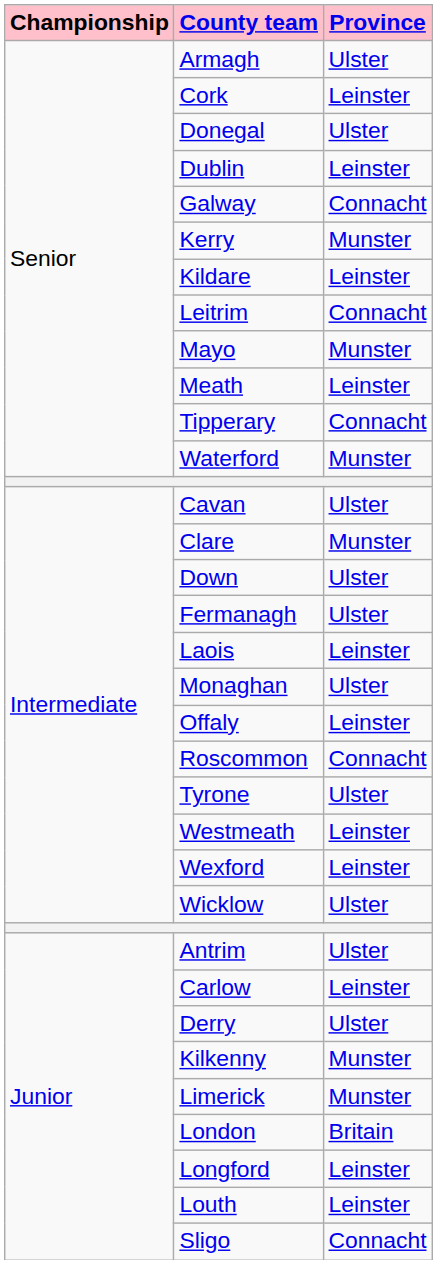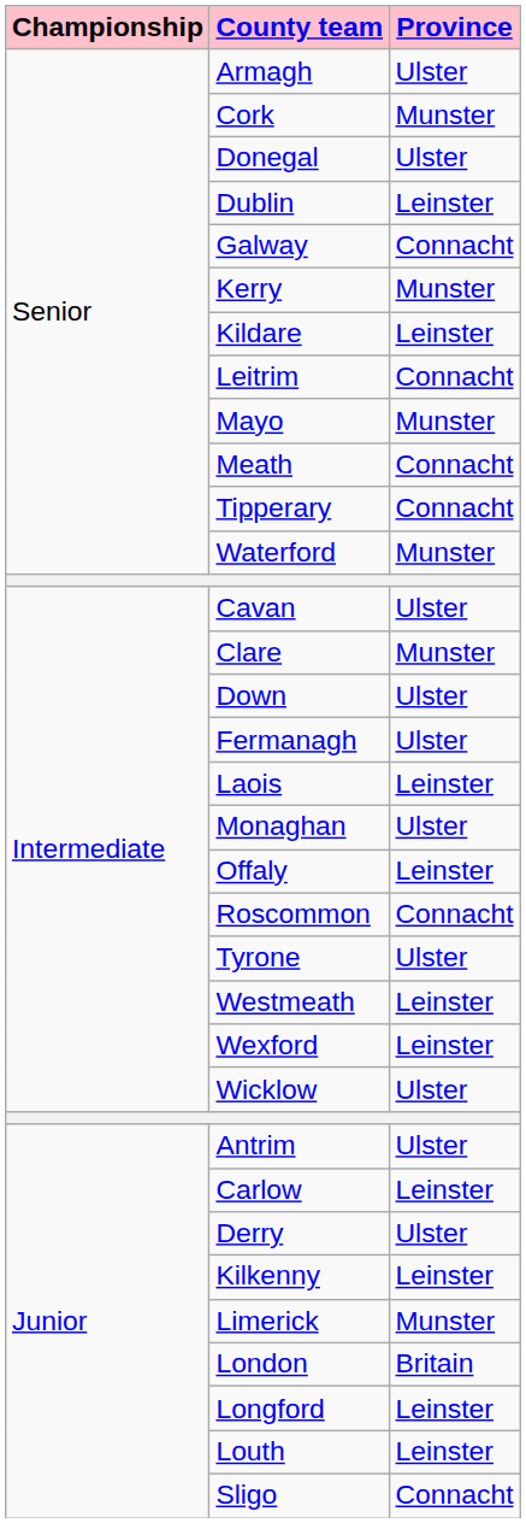 <table class="wikitable sortable">
 <tr>
 <th style="background:pink;">Championship</th>
 <th style="background:pink;"><a href='#'>County team</a></th>
 <th style="background:pink;"><a href='#'>Province</a></th>
 </tr>
 <tr>
 <td rowspan="12">Senior</td>
 <td> <a href='#'>Armagh</a></td>
 <td><a href='#'>Ulster</a></td>
 </tr>
 <tr>
 <td> <a href='#'>Cork</a></td>
-<td><a href='#'>Leinster</a></td>
+<td><a href='#'>Munster</a></td>
 </tr>
 <tr>
 <td> <a href='#'>Donegal</a></td>
 <td><a href='#'>Ulster</a></td>
 </tr>
 <tr>
 <td> <a href='#'>Dublin</a></td>
 <td><a href='#'>Leinster</a></td>
 </tr>
 <tr>
 <td> <a href='#'>Galway</a></td>
 <td><a href='#'>Connacht</a></td>
 </tr>
 <tr>
 <td> <a href='#'>Kerry</a></td>
 <td><a href='#'>Munster</a></td>
 </tr>
 <tr>
 <td> <a href='#'>Kildare</a></td>
 <td><a href='#'>Leinster</a></td>
 </tr>
 <tr>
 <td> <a href='#'>Leitrim</a></td>
 <td><a href='#'>Connacht</a></td>
 </tr>
 <tr>
 <td> <a href='#'>Mayo</a></td>
 <td><a href='#'>Munster</a></td>
 </tr>
 <tr>
 <td> <a href='#'>Meath</a></td>
-<td><a href='#'>Leinster</a></td>
+<td><a href='#'>Connacht</a></td>
 </tr>
 <tr>
 <td> <a href='#'>Tipperary</a></td>
 <td><a href='#'>Connacht</a></td>
 </tr>
 <tr>
 <td> <a href='#'>Waterford</a></td>
 <td><a href='#'>Munster</a></td>
 </tr>
 <tr>
 <th colspan="3"></th>
 </tr>
 <tr>
 <td rowspan="12"><a href='#'>Intermediate</a></td>
 <td> <a href='#'>Cavan</a></td>
 <td><a href='#'>Ulster</a></td>
 </tr>
 <tr>
 <td> <a href='#'>Clare</a></td>
 <td><a href='#'>Munster</a></td>
 </tr>
 <tr>
 <td> <a href='#'>Down</a></td>
 <td><a href='#'>Ulster</a></td>
 </tr>
 <tr>
 <td> <a href='#'>Fermanagh</a></td>
 <td><a href='#'>Ulster</a></td>
 </tr>
 <tr>
 <td> <a href='#'>Laois</a></td>
 <td><a href='#'>Leinster</a></td>
 </tr>
 <tr>
 <td> <a href='#'>Monaghan</a></td>
 <td><a href='#'>Ulster</a></td>
 </tr>
 <tr>
 <td> <a href='#'>Offaly</a></td>
 <td><a href='#'>Leinster</a></td>
 </tr>
 <tr>
 <td> <a href='#'>Roscommon</a></td>
 <td><a href='#'>Connacht</a></td>
 </tr>
 <tr>
 <td> <a href='#'>Tyrone</a></td>
 <td><a href='#'>Ulster</a></td>
 </tr>
 <tr>
 <td> <a href='#'>Westmeath</a></td>
 <td><a href='#'>Leinster</a></td>
 </tr>
 <tr>
 <td> <a href='#'>Wexford</a></td>
 <td><a href='#'>Leinster</a></td>
 </tr>
 <tr>
 <td> <a href='#'>Wicklow</a></td>
 <td><a href='#'>Ulster</a></td>
 </tr>
 <tr>
 <th colspan="3"></th>
 </tr>
 <tr>
 <td rowspan="9"><a href='#'>Junior</a></td>
 <td> <a href='#'>Antrim</a></td>
 <td><a href='#'>Ulster</a></td>
 </tr>
 <tr>
 <td> <a href='#'>Carlow</a></td>
 <td><a href='#'>Leinster</a></td>
 </tr>
 <tr>
 <td> <a href='#'>Derry</a></td>
 <td><a href='#'>Ulster</a></td>
 </tr>
 <tr>
 <td> <a href='#'>Kilkenny</a></td>
-<td><a href='#'>Munster</a></td>
+<td><a href='#'>Leinster</a></td>
 </tr>
 <tr>
 <td> <a href='#'>Limerick</a></td>
 <td><a href='#'>Munster</a></td>
 </tr>
 <tr>
 <td> <a href='#'>London</a></td>
 <td><a href='#'>Britain</a></td>
 </tr>
 <tr>
 <td> <a href='#'>Longford</a></td>
 <td><a href='#'>Leinster</a></td>
 </tr>
 <tr>
 <td> <a href='#'>Louth</a></td>
 <td><a href='#'>Leinster</a></td>
 </tr>
 <tr>
 <td> <a href='#'>Sligo</a></td>
 <td><a href='#'>Connacht</a></td>
 </tr>
 </table>
